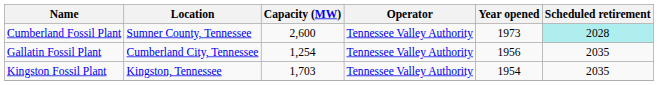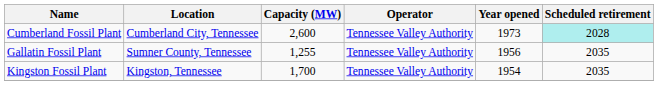 <table class="wikitable sortable" style="font-size:95%;">
 <tr>
 <th>Name</th>
 <th>Location</th>
 <th>Capacity (<a href='#'>MW</a>)</th>
 <th>Operator</th>
 <th>Year opened</th>
 <th>Scheduled retirement</th>
 </tr>
 <tr>
 <td><a href='#'>Cumberland Fossil Plant</a></td>
-<td><a href='#'>Sumner County, Tennessee</a></td>
+<td><a href='#'>Cumberland City, Tennessee</a></td>
 <td align=center>2,600</td>
 <td><a href='#'>Tennessee Valley Authority</a></td>
 <td align=center>1973</td>
 <td align=center style="background: paleturquoise;">2028</td>
 </tr>
 <tr>
 <td><a href='#'>Gallatin Fossil Plant</a></td>
-<td><a href='#'>Cumberland City, Tennessee</a></td>
-<td align=center>1,254</td>
+<td><a href='#'>Sumner County, Tennessee</a></td>
+<td align=center>1,255</td>
 <td><a href='#'>Tennessee Valley Authority</a></td>
 <td align=center>1956</td>
 <td align=center>2035</td>
 </tr>
 <tr>
 <td><a href='#'>Kingston Fossil Plant</a></td>
 <td><a href='#'>Kingston, Tennessee</a></td>
-<td align=center>1,703</td>
+<td align=center>1,700</td>
 <td><a href='#'>Tennessee Valley Authority</a></td>
 <td align=center>1954</td>
 <td align=center>2035</td>
 </tr>
 <tr>
 </tr>
 </table>
